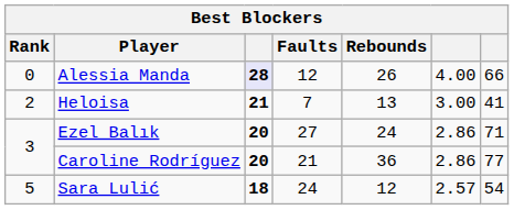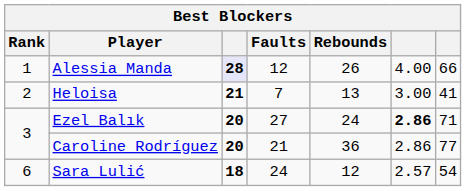 <table class="wikitable sortable" style="font-size:90%; text-align:center">
 <tr>
 <th colspan=7>Best Blockers</th>
 </tr>
 <tr>
 <th class="unsortable">Rank</th>
 <th class="unsortable">Player</th>
 <th></th>
 <th>Faults</th>
 <th>Rebounds</th>
 <th></th>
 <th></th>
 </tr>
 <tr>
-<td>0</td>
+<td>1</td>
 <td align=left> <a href='#'>Alessia Manda</a></td>
 <td style="background: lavender;"><strong>28</strong></td>
 <td>12</td>
 <td>26</td>
 <td>4.00</td>
 <td>66</td>
 </tr>
 <tr>
 <td>2</td>
 <td align=left> <a href='#'>Heloisa</a></td>
 <td><strong>21</strong></td>
 <td>7</td>
 <td>13</td>
 <td>3.00</td>
 <td>41</td>
 </tr>
 <tr>
 <td rowspan=2>3</td>
 <td align=left> <a href='#'>Ezel Balık</a></td>
 <td><strong>20</strong></td>
 <td>27</td>
 <td>24</td>
-<td>2.86</td>
+<td><strong>2.86</strong></td>
 <td>71</td>
 </tr>
 <tr>
 <td align=left> <a href='#'>Caroline Rodríguez</a></td>
 <td><strong>20</strong></td>
 <td>21</td>
 <td>36</td>
 <td>2.86</td>
 <td>77</td>
 </tr>
 <tr>
-<td>5</td>
+<td>6</td>
 <td align=left> <a href='#'>Sara Lulić</a></td>
 <td><strong>18</strong></td>
 <td>24</td>
 <td>12</td>
 <td>2.57</td>
 <td>54</td>
 </tr>
 </table>
